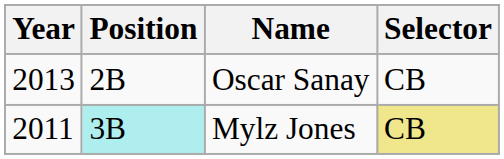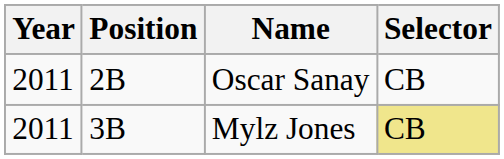 <table class="wikitable">
 <tr>
 <th>Year</th>
 <th>Position</th>
 <th>Name</th>
 <th>Selector</th>
 </tr>
 <tr>
-<td>2013</td>
+<td>2011</td>
 <td>2B</td>
 <td>Oscar Sanay</td>
 <td>CB</td>
 </tr>
 <tr>
 <td>2011</td>
-<td style="background: paleturquoise;">3B</td>
+<td>3B</td>
 <td>Mylz Jones</td>
 <td style="background: khaki;">CB</td>
 </tr>
 </table>
